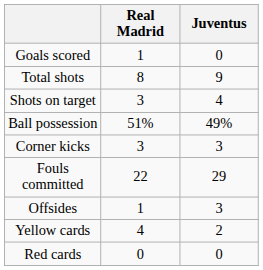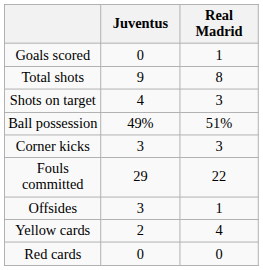 <table class="wikitable" style="text-align: center">
 <tr>
 <th width=100></th>
+<th width=80>Juventus</th>
 <th width=80>Real Madrid</th>
-<th width=80>Juventus</th>
 </tr>
 <tr>
 <td>Goals scored</td>
+<td>0</td>
 <td>1</td>
-<td>0</td>
 </tr>
 <tr>
 <td>Total shots</td>
+<td>9</td>
 <td>8</td>
-<td>9</td>
 </tr>
 <tr>
 <td>Shots on target</td>
+<td>4</td>
 <td>3</td>
-<td>4</td>
 </tr>
 <tr>
 <td>Ball possession</td>
+<td>49%</td>
 <td>51%</td>
-<td>49%</td>
 </tr>
 <tr>
 <td>Corner kicks</td>
 <td>3</td>
 <td>3</td>
 </tr>
 <tr>
 <td>Fouls committed</td>
+<td>29</td>
 <td>22</td>
-<td>29</td>
 </tr>
 <tr>
 <td>Offsides</td>
+<td>3</td>
 <td>1</td>
-<td>3</td>
 </tr>
 <tr>
 <td>Yellow cards</td>
+<td>2</td>
 <td>4</td>
-<td>2</td>
 </tr>
 <tr>
 <td>Red cards</td>
 <td>0</td>
 <td>0</td>
 </tr>
 </table>
